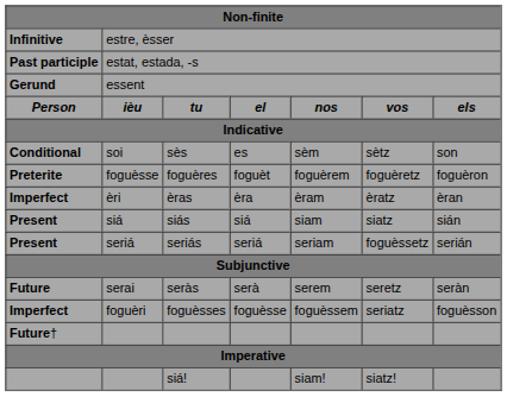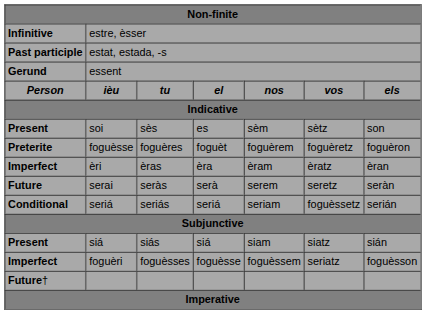 <table border="1" cellpadding="4" cellspacing="0" style="background-color: darkgray;" style="font-size: 90%">
 <tr>
 <th bgcolor="gray" colspan="7">Non-finite</th>
 </tr>
 <tr>
 <td><strong>Infinitive</strong></td>
 <td colspan="6">estre, èsser</td>
 </tr>
 <tr>
 <td><strong>Past participle</strong></td>
 <td colspan="6">estat, estada, -s</td>
 </tr>
 <tr>
 <td><strong>Gerund</strong></td>
 <td colspan="6">essent</td>
 </tr>
 <tr>
 <th><em>Person</em></th>
 <th><em>ièu</em></th>
 <th><em>tu</em></th>
 <th><em>el</em></th>
 <th><em>nos</em></th>
 <th><em>vos</em></th>
 <th><em>els</em></th>
 </tr>
 <tr>
 <th bgcolor="gray" colspan="7">Indicative</th>
 </tr>
 <tr>
-<td><strong>Conditional</strong></td>
+<td><strong>Present</strong></td>
 <td>soi</td>
 <td>sès</td>
 <td>es</td>
 <td>sèm</td>
 <td>sètz</td>
 <td>son</td>
 </tr>
 <tr>
 <td><strong>Preterite</strong></td>
 <td>foguèsse</td>
 <td>foguères</td>
 <td>foguèt</td>
 <td>foguèrem</td>
 <td>foguèretz</td>
 <td>foguèron</td>
 </tr>
 <tr>
 <td><strong>Imperfect</strong></td>
 <td>èri</td>
 <td>èras</td>
 <td>èra</td>
 <td>èram</td>
 <td>èratz</td>
 <td>èran</td>
 </tr>
 <tr>
-<td><strong>Present</strong></td>
-<td>siá</td>
-<td>siás</td>
-<td>siá</td>
-<td>siam</td>
-<td>siatz</td>
-<td>sián</td>
+<td><strong>Future</strong></td>
+<td>serai</td>
+<td>seràs</td>
+<td>serà</td>
+<td>serem</td>
+<td>seretz</td>
+<td>seràn</td>
 </tr>
 <tr>
-<td><strong>Present</strong></td>
+<td><strong>Conditional</strong></td>
 <td>seriá</td>
 <td>seriás</td>
 <td>seriá</td>
 <td>seriam</td>
 <td>foguèssetz</td>
 <td>serián</td>
 </tr>
 <tr>
 <th bgcolor="gray" colspan="7">Subjunctive</th>
 </tr>
 <tr>
-<td><strong>Future</strong></td>
-<td>serai</td>
-<td>seràs</td>
-<td>serà</td>
-<td>serem</td>
-<td>seretz</td>
-<td>seràn</td>
+<td><strong>Present</strong></td>
+<td>siá</td>
+<td>siás</td>
+<td>siá</td>
+<td>siam</td>
+<td>siatz</td>
+<td>sián</td>
 </tr>
 <tr>
 <td><strong>Imperfect</strong></td>
 <td>foguèri</td>
 <td>foguèsses</td>
 <td>foguèsse</td>
 <td>foguèssem</td>
 <td>seriatz</td>
 <td>foguèsson</td>
 </tr>
 <tr>
 <td><strong>Future</strong>†</td>
 <td> </td>
 <td> </td>
 <td> </td>
 <td> </td>
 <td> </td>
 <td> </td>
 </tr>
 <tr>
 <th bgcolor="gray" colspan="7">Imperative</th>
 </tr>
-<tr>
-<td> </td>
-<td> </td>
-<td>siá!</td>
-<td> </td>
-<td>siam!</td>
-<td>siatz!</td>
-<td> </td>
-</tr>
 </table>
